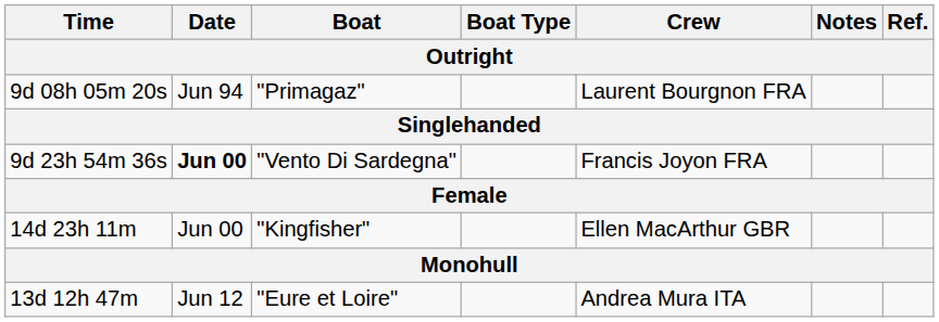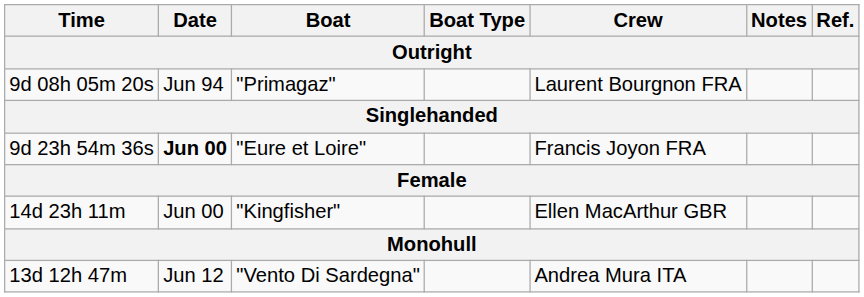 <table class="wikitable sortable">
 <tr>
 <th>Time</th>
 <th>Date</th>
 <th>Boat</th>
 <th>Boat Type</th>
 <th>Crew</th>
 <th>Notes</th>
 <th>Ref.</th>
 </tr>
 <tr>
 <th colspan=7>Outright</th>
 </tr>
 <tr>
 <td>9d 08h 05m 20s</td>
 <td>Jun 94</td>
 <td>"Primagaz"</td>
 <td></td>
 <td>Laurent Bourgnon	FRA</td>
 <td></td>
 <td></td>
 </tr>
 <tr>
 <th colspan=7>Singlehanded</th>
 </tr>
 <tr>
 <td>9d 23h 54m 36s</td>
 <td><strong>Jun 00</strong></td>
-<td>"Vento Di Sardegna"</td>
+<td>"Eure et Loire"</td>
 <td></td>
 <td>Francis Joyon	FRA</td>
 <td></td>
 <td></td>
 </tr>
 <tr>
 <th colspan=7>Female</th>
 </tr>
 <tr>
 <td>14d 23h 11m</td>
 <td>Jun 00</td>
 <td>"Kingfisher"</td>
 <td></td>
 <td>Ellen MacArthur	GBR</td>
 <td></td>
 <td></td>
 </tr>
 <tr>
 <th colspan=7>Monohull</th>
 </tr>
 <tr>
 <td>13d 12h 47m</td>
 <td>Jun 12</td>
-<td>"Eure et Loire"</td>
+<td>"Vento Di Sardegna"</td>
 <td></td>
 <td>Andrea Mura	ITA</td>
 <td></td>
 <td></td>
 </tr>
 </table>
